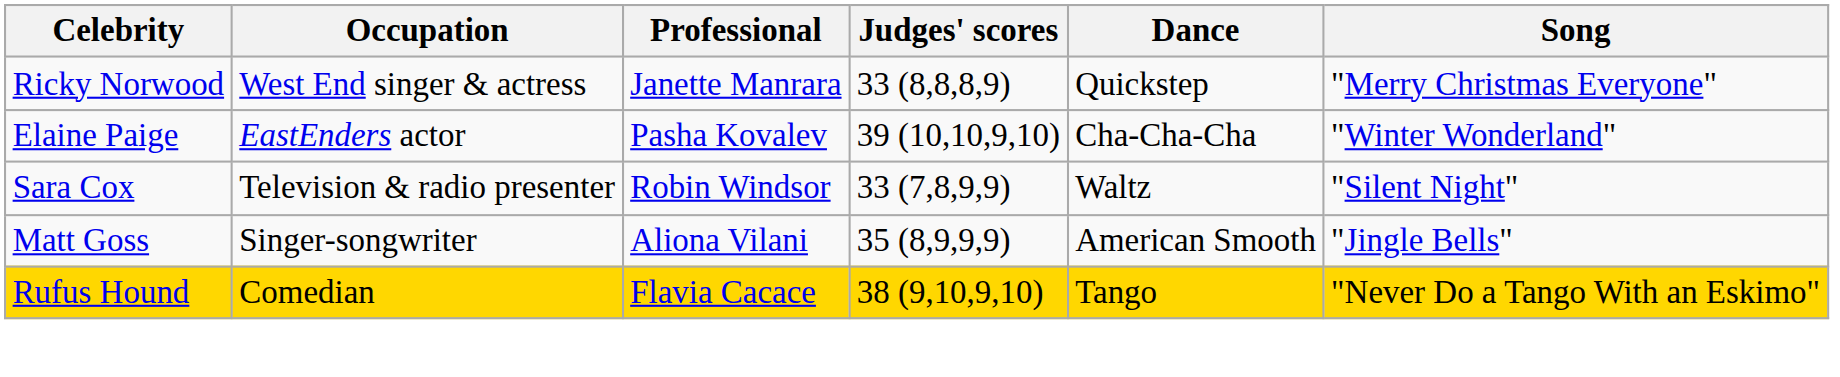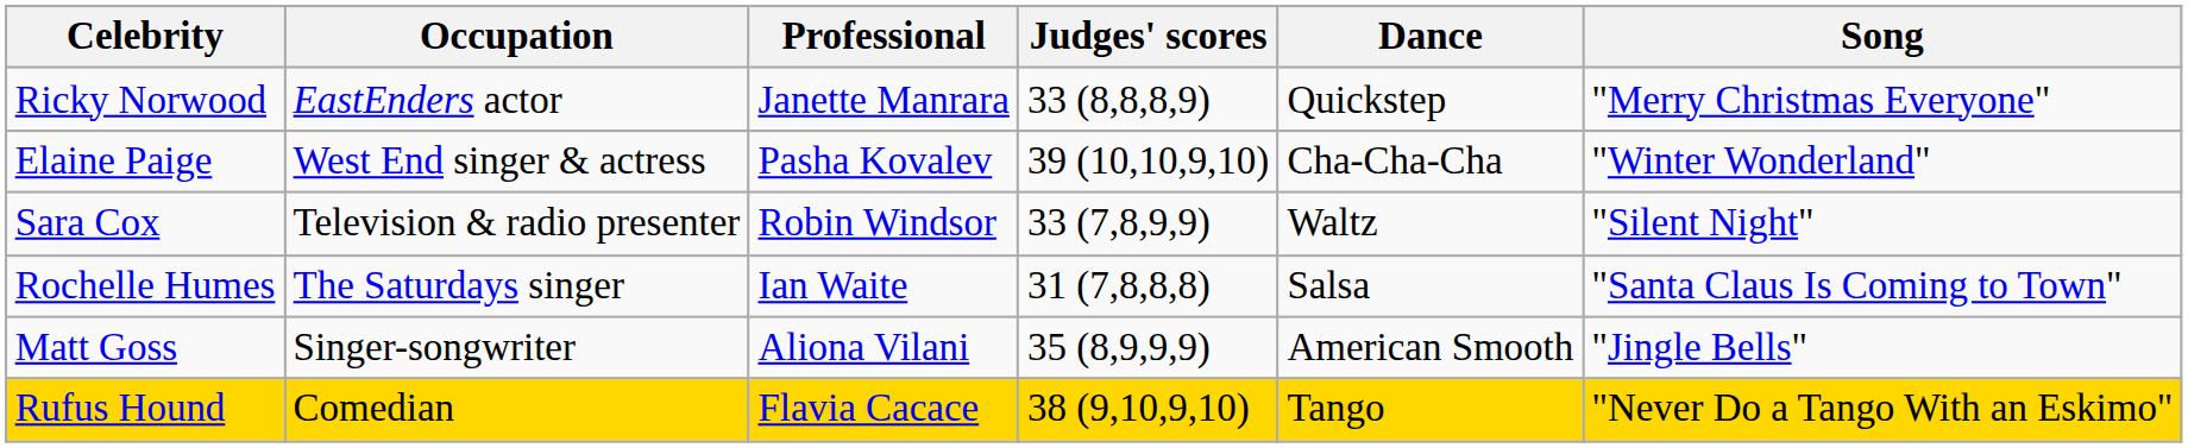 <table class="wikitable sortable">
 <tr>
 <th>Celebrity</th>
 <th>Occupation</th>
 <th>Professional</th>
 <th>Judges' scores</th>
 <th>Dance</th>
 <th>Song</th>
 </tr>
 <tr>
 <td><a href='#'>Ricky Norwood</a></td>
-<td><a href='#'>West End</a> singer & actress</td>
+<td><em><a href='#'>EastEnders</a></em> actor</td>
 <td><a href='#'>Janette Manrara</a></td>
 <td>33 (8,8,8,9)</td>
 <td>Quickstep</td>
 <td>"<a href='#'>Merry Christmas Everyone</a>"</td>
 </tr>
 <tr>
 <td><a href='#'>Elaine Paige</a></td>
-<td><em><a href='#'>EastEnders</a></em> actor</td>
+<td><a href='#'>West End</a> singer & actress</td>
 <td><a href='#'>Pasha Kovalev</a></td>
 <td>39 (10,10,9,10)</td>
 <td>Cha-Cha-Cha</td>
 <td>"<a href='#'>Winter Wonderland</a>"</td>
 </tr>
 <tr>
 <td><a href='#'>Sara Cox</a></td>
 <td>Television & radio presenter</td>
 <td><a href='#'>Robin Windsor</a></td>
 <td>33 (7,8,9,9)</td>
 <td>Waltz</td>
 <td>"<a href='#'>Silent Night</a>"</td>
+</tr>
+<tr>
+<td><a href='#'>Rochelle Humes</a></td>
+<td><a href='#'>The Saturdays</a> singer</td>
+<td><a href='#'>Ian Waite</a></td>
+<td>31 (7,8,8,8)</td>
+<td>Salsa</td>
+<td>"<a href='#'>Santa Claus Is Coming to Town</a>"</td>
 </tr>
 <tr>
 <td><a href='#'>Matt Goss</a></td>
 <td>Singer-songwriter</td>
 <td><a href='#'>Aliona Vilani</a></td>
 <td>35 (8,9,9,9)</td>
 <td>American Smooth</td>
 <td>"<a href='#'>Jingle Bells</a>"</td>
 </tr>
 <tr style="background:gold">
 <td><a href='#'>Rufus Hound</a></td>
 <td>Comedian</td>
 <td><a href='#'>Flavia Cacace</a></td>
 <td>38 (9,10,9,10)</td>
 <td>Tango</td>
 <td>"Never Do a Tango With an Eskimo"</td>
 </tr>
 </table>
